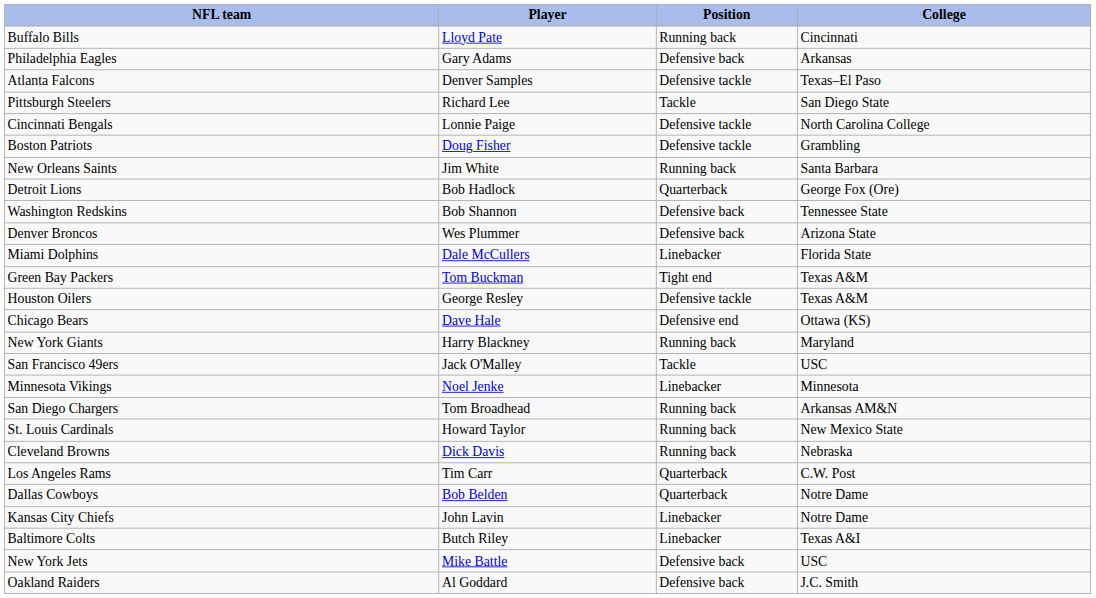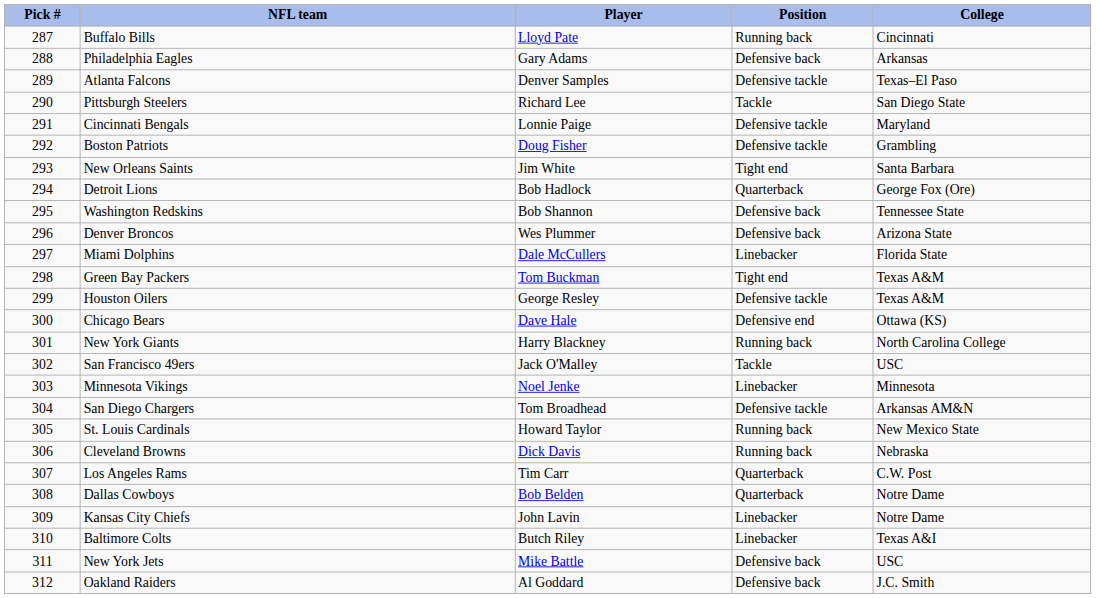 <table class="wikitable sortable sortable" style="width: 100%">
 <tr>
+<th style="background:#A8BDEC;" width=7%>Pick #</th>
 <th width=40% style="background:#A8BDEC;">NFL team</th>
 <th width=20% style="background:#A8BDEC;">Player</th>
 <th width=13% style="background:#A8BDEC;">Position</th>
 <th style="background:#A8BDEC;">College</th>
 </tr>
 <tr>
+<td align=center>287</td>
 <td>Buffalo Bills</td>
 <td><a href='#'>Lloyd Pate</a></td>
 <td>Running back</td>
 <td>Cincinnati</td>
 </tr>
 <tr>
+<td align=center>288</td>
 <td>Philadelphia Eagles</td>
 <td>Gary Adams</td>
 <td>Defensive back</td>
 <td>Arkansas</td>
 </tr>
 <tr>
+<td align=center>289</td>
 <td>Atlanta Falcons</td>
 <td>Denver Samples</td>
 <td>Defensive  tackle</td>
 <td>Texas–El Paso</td>
 </tr>
 <tr>
+<td align=center>290</td>
 <td>Pittsburgh Steelers</td>
 <td>Richard Lee</td>
 <td>Tackle</td>
 <td>San Diego State</td>
 </tr>
 <tr>
+<td align=center>291</td>
 <td>Cincinnati Bengals</td>
 <td>Lonnie Paige</td>
 <td>Defensive  tackle</td>
-<td>North Carolina College</td>
+<td>Maryland</td>
 </tr>
 <tr>
+<td align=center>292</td>
 <td>Boston Patriots</td>
 <td><a href='#'>Doug Fisher</a></td>
 <td>Defensive tackle</td>
 <td>Grambling</td>
 </tr>
 <tr>
+<td align=center>293</td>
 <td>New Orleans Saints</td>
 <td>Jim White</td>
-<td>Running back</td>
+<td>Tight end</td>
 <td>Santa Barbara</td>
 </tr>
 <tr>
+<td align=center>294</td>
 <td>Detroit Lions</td>
 <td>Bob Hadlock</td>
 <td>Quarterback</td>
 <td>George Fox (Ore)</td>
 </tr>
 <tr>
+<td align=center>295</td>
 <td>Washington Redskins</td>
 <td>Bob Shannon</td>
 <td>Defensive back</td>
 <td>Tennessee State</td>
 </tr>
 <tr>
+<td align=center>296</td>
 <td>Denver Broncos</td>
 <td>Wes Plummer</td>
 <td>Defensive back</td>
 <td>Arizona State</td>
 </tr>
 <tr>
+<td align=center>297</td>
 <td>Miami Dolphins</td>
 <td><a href='#'>Dale McCullers</a></td>
 <td>Linebacker</td>
 <td>Florida State</td>
 </tr>
 <tr>
+<td align=center>298</td>
 <td>Green Bay Packers</td>
 <td><a href='#'>Tom Buckman</a></td>
 <td>Tight end</td>
 <td>Texas A&M</td>
 </tr>
 <tr>
+<td align=center>299</td>
 <td>Houston Oilers</td>
 <td>George Resley</td>
 <td>Defensive  tackle</td>
 <td>Texas A&M</td>
 </tr>
 <tr>
+<td align=center>300</td>
 <td>Chicago Bears</td>
 <td><a href='#'>Dave Hale</a></td>
 <td>Defensive end</td>
 <td>Ottawa (KS)</td>
 </tr>
 <tr>
+<td align=center>301</td>
 <td>New York Giants</td>
 <td>Harry Blackney</td>
 <td>Running back</td>
-<td>Maryland</td>
+<td>North Carolina College</td>
 </tr>
 <tr>
+<td align=center>302</td>
 <td>San Francisco 49ers</td>
 <td>Jack O'Malley</td>
 <td>Tackle</td>
 <td>USC</td>
 </tr>
 <tr>
+<td align=center>303</td>
 <td>Minnesota Vikings</td>
 <td><a href='#'>Noel Jenke</a></td>
 <td>Linebacker</td>
 <td>Minnesota</td>
 </tr>
 <tr>
+<td align=center>304</td>
 <td>San Diego Chargers</td>
 <td>Tom Broadhead</td>
-<td>Running back</td>
+<td>Defensive tackle</td>
 <td>Arkansas AM&N</td>
 </tr>
 <tr>
+<td align=center>305</td>
 <td>St. Louis Cardinals</td>
 <td>Howard Taylor</td>
 <td>Running back</td>
 <td>New Mexico State</td>
 </tr>
 <tr>
+<td align=center>306</td>
 <td>Cleveland Browns</td>
 <td><a href='#'>Dick Davis</a></td>
 <td>Running back</td>
 <td>Nebraska</td>
 </tr>
 <tr>
+<td align=center>307</td>
 <td>Los Angeles Rams</td>
 <td>Tim Carr</td>
 <td>Quarterback</td>
 <td>C.W. Post</td>
 </tr>
 <tr>
+<td align=center>308</td>
 <td>Dallas Cowboys</td>
 <td><a href='#'>Bob Belden</a></td>
 <td>Quarterback</td>
 <td>Notre Dame</td>
 </tr>
 <tr>
+<td align=center>309</td>
 <td>Kansas City Chiefs</td>
 <td>John Lavin</td>
 <td>Linebacker</td>
 <td>Notre Dame</td>
 </tr>
 <tr>
+<td align=center>310</td>
 <td>Baltimore Colts</td>
 <td>Butch Riley</td>
 <td>Linebacker</td>
 <td>Texas A&I</td>
 </tr>
 <tr>
+<td align=center>311</td>
 <td>New York Jets</td>
 <td><a href='#'>Mike Battle</a></td>
 <td>Defensive back</td>
 <td>USC</td>
 </tr>
 <tr>
+<td align=center>312</td>
 <td>Oakland Raiders</td>
 <td>Al Goddard</td>
 <td>Defensive back</td>
 <td>J.C. Smith</td>
 </tr>
 </table>
